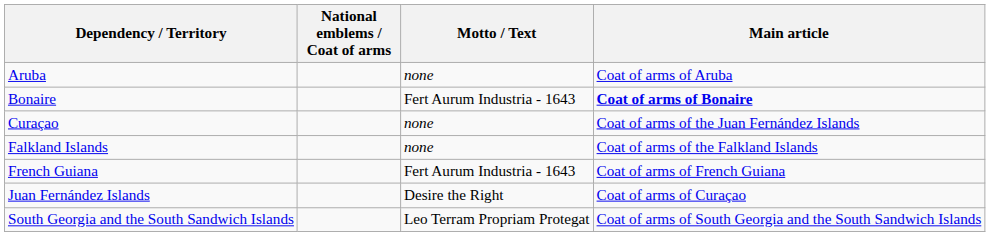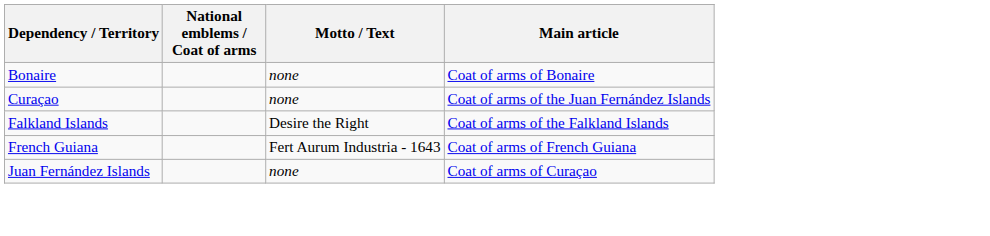 <table class="wikitable">
 <tr>
 <th>Dependency / Territory</th>
 <th width=101px>National emblems / Coat of arms</th>
 <th>Motto / Text</th>
 <th>Main article</th>
 </tr>
 <tr style="text-align:left; vertical-align:middle;">
-<td><a href='#'>Aruba</a></td>
+<td><a href='#'>Bonaire</a></td>
 <td></td>
 <td><em>none</em></td>
-<td><a href='#'>Coat of arms of Aruba</a></td>
-</tr>
-<tr style="text-align:left; vertical-align:middle;">
-<td><a href='#'>Bonaire</a></td>
-<td></td>
-<td>Fert Aurum Industria - 1643<br></td>
-<td><strong><a href='#'>Coat of arms of Bonaire</a></strong></td>
+<td><a href='#'>Coat of arms of Bonaire</a></td>
 </tr>
 <tr style="text-align:left; vertical-align:middle;">
 <td><a href='#'>Curaçao</a></td>
 <td></td>
 <td><em>none</em></td>
 <td><a href='#'>Coat of arms of the Juan Fernández Islands</a></td>
 </tr>
 <tr style="text-align:left; vertical-align:middle;">
 <td><a href='#'>Falkland Islands</a></td>
 <td></td>
-<td><em>none</em></td>
+<td>Desire the Right</td>
 <td><a href='#'>Coat of arms of the Falkland Islands</a></td>
 </tr>
 <tr style="text-align:left; vertical-align:middle;">
 <td><a href='#'>French Guiana</a></td>
 <td></td>
 <td>Fert Aurum Industria - 1643<br></td>
 <td><a href='#'>Coat of arms of French Guiana</a></td>
 </tr>
 <tr style="text-align:left; vertical-align:middle;">
 <td><a href='#'>Juan Fernández Islands</a></td>
 <td></td>
-<td>Desire the Right</td>
+<td><em>none</em></td>
 <td><a href='#'>Coat of arms of Curaçao</a></td>
 </tr>
-<tr style="text-align:left; vertical-align:middle;">
-<td><a href='#'>South Georgia and the South Sandwich Islands</a></td>
-<td></td>
-<td>Leo Terram Propriam Protegat<br></td>
-<td><a href='#'>Coat of arms of South Georgia and the South Sandwich Islands</a></td>
-</tr>
 </table>
